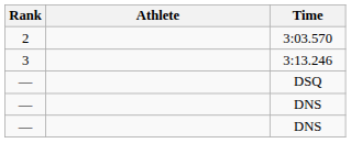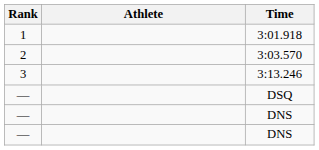 <table class=wikitable style="text-align:center">
 <tr>
 <th width=40>Rank</th>
 <th width=250>Athlete</th>
 <th width=80>Time</th>
+</tr>
+<tr>
+<td>1</td>
+<td align=left></td>
+<td>3:01.918</td>
 </tr>
 <tr>
 <td>2</td>
 <td align=left></td>
 <td>3:03.570</td>
 </tr>
 <tr>
 <td>3</td>
 <td align=left></td>
 <td>3:13.246</td>
 </tr>
 <tr>
 <td>—</td>
 <td align=left></td>
 <td>DSQ</td>
 </tr>
 <tr>
 <td>—</td>
 <td align=left></td>
 <td>DNS</td>
 </tr>
 <tr>
 <td>—</td>
 <td align=left></td>
 <td>DNS</td>
 </tr>
 </table>
